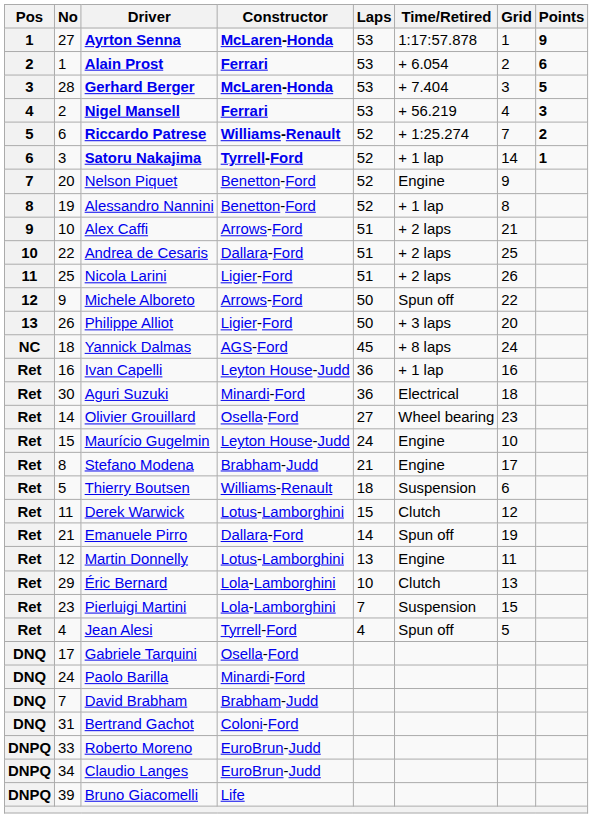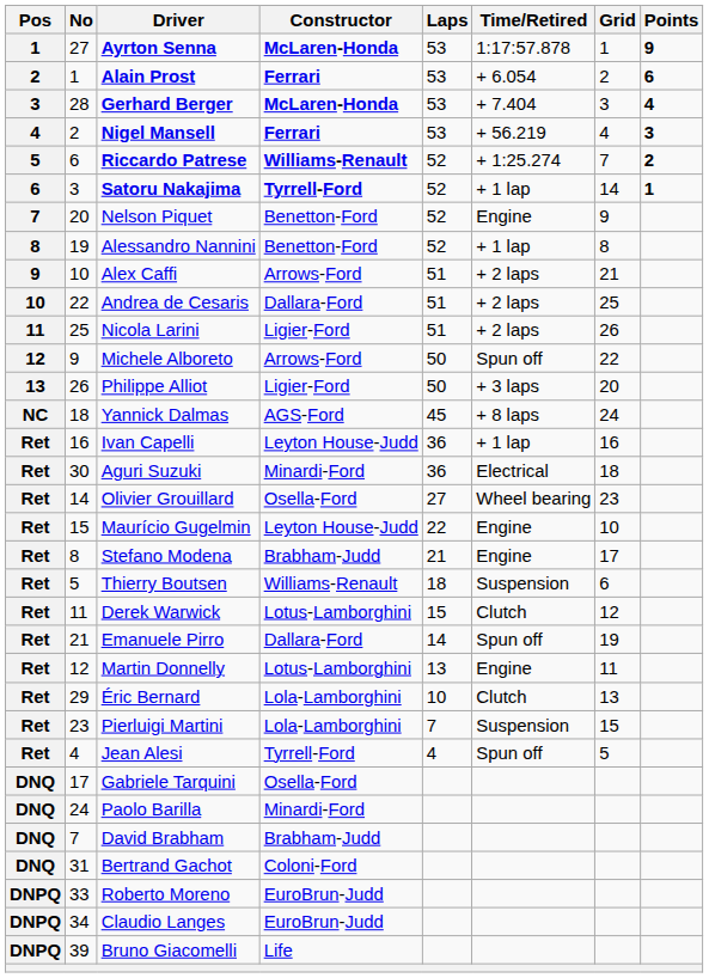 <table class="wikitable" style="font-size: 95%;">
 <tr>
 <th>Pos</th>
 <th>No</th>
 <th>Driver</th>
 <th>Constructor</th>
 <th>Laps</th>
 <th>Time/Retired</th>
 <th>Grid</th>
 <th>Points</th>
 </tr>
 <tr>
 <th>1</th>
 <td>27</td>
 <td> <strong><a href='#'>Ayrton Senna</a></strong></td>
 <td><strong><a href='#'>McLaren</a>-<a href='#'>Honda</a></strong></td>
 <td>53</td>
 <td>1:17:57.878</td>
 <td>1</td>
 <td><strong>9</strong></td>
 </tr>
 <tr>
 <th>2</th>
 <td>1</td>
 <td> <strong><a href='#'>Alain Prost</a></strong></td>
 <td><strong><a href='#'>Ferrari</a></strong></td>
 <td>53</td>
 <td>+ 6.054</td>
 <td>2</td>
 <td><strong>6</strong></td>
 </tr>
 <tr>
 <th>3</th>
 <td>28</td>
 <td> <strong><a href='#'>Gerhard Berger</a></strong></td>
 <td><strong><a href='#'>McLaren</a>-<a href='#'>Honda</a></strong></td>
 <td>53</td>
 <td>+ 7.404</td>
 <td>3</td>
-<td><strong>5</strong></td>
+<td><strong>4</strong></td>
 </tr>
 <tr>
 <th>4</th>
 <td>2</td>
 <td> <strong><a href='#'>Nigel Mansell</a></strong></td>
 <td><strong><a href='#'>Ferrari</a></strong></td>
 <td>53</td>
 <td>+ 56.219</td>
 <td>4</td>
 <td><strong>3</strong></td>
 </tr>
 <tr>
 <th>5</th>
 <td>6</td>
 <td> <strong><a href='#'>Riccardo Patrese</a></strong></td>
 <td><strong><a href='#'>Williams</a>-<a href='#'>Renault</a></strong></td>
 <td>52</td>
 <td>+ 1:25.274</td>
 <td>7</td>
 <td><strong>2</strong></td>
 </tr>
 <tr>
 <th>6</th>
 <td>3</td>
 <td> <strong><a href='#'>Satoru Nakajima</a></strong></td>
 <td><strong><a href='#'>Tyrrell</a>-<a href='#'>Ford</a></strong></td>
 <td>52</td>
 <td>+ 1 lap</td>
 <td>14</td>
 <td><strong>1</strong></td>
 </tr>
 <tr>
 <th>7</th>
 <td>20</td>
 <td> <a href='#'>Nelson Piquet</a></td>
 <td><a href='#'>Benetton</a>-<a href='#'>Ford</a></td>
 <td>52</td>
 <td>Engine</td>
 <td>9</td>
 <td></td>
 </tr>
 <tr>
 <th>8</th>
 <td>19</td>
 <td> <a href='#'>Alessandro Nannini</a></td>
 <td><a href='#'>Benetton</a>-<a href='#'>Ford</a></td>
 <td>52</td>
 <td>+ 1 lap</td>
 <td>8</td>
 <td></td>
 </tr>
 <tr>
 <th>9</th>
 <td>10</td>
 <td> <a href='#'>Alex Caffi</a></td>
 <td><a href='#'>Arrows</a>-<a href='#'>Ford</a></td>
 <td>51</td>
 <td>+ 2 laps</td>
 <td>21</td>
 <td></td>
 </tr>
 <tr>
 <th>10</th>
 <td>22</td>
 <td> <a href='#'>Andrea de Cesaris</a></td>
 <td><a href='#'>Dallara</a>-<a href='#'>Ford</a></td>
 <td>51</td>
 <td>+ 2 laps</td>
 <td>25</td>
 <td></td>
 </tr>
 <tr>
 <th>11</th>
 <td>25</td>
 <td> <a href='#'>Nicola Larini</a></td>
 <td><a href='#'>Ligier</a>-<a href='#'>Ford</a></td>
 <td>51</td>
 <td>+ 2 laps</td>
 <td>26</td>
 <td></td>
 </tr>
 <tr>
 <th>12</th>
 <td>9</td>
 <td> <a href='#'>Michele Alboreto</a></td>
 <td><a href='#'>Arrows</a>-<a href='#'>Ford</a></td>
 <td>50</td>
 <td>Spun off</td>
 <td>22</td>
 <td></td>
 </tr>
 <tr>
 <th>13</th>
 <td>26</td>
 <td> <a href='#'>Philippe Alliot</a></td>
 <td><a href='#'>Ligier</a>-<a href='#'>Ford</a></td>
 <td>50</td>
 <td>+ 3 laps</td>
 <td>20</td>
 <td></td>
 </tr>
 <tr>
 <th>NC</th>
 <td>18</td>
 <td> <a href='#'>Yannick Dalmas</a></td>
 <td><a href='#'>AGS</a>-<a href='#'>Ford</a></td>
 <td>45</td>
 <td>+ 8 laps</td>
 <td>24</td>
 <td></td>
 </tr>
 <tr>
 <th>Ret</th>
 <td>16</td>
 <td> <a href='#'>Ivan Capelli</a></td>
 <td><a href='#'>Leyton House</a>-<a href='#'>Judd</a></td>
 <td>36</td>
 <td>+ 1 lap</td>
 <td>16</td>
 <td></td>
 </tr>
 <tr>
 <th>Ret</th>
 <td>30</td>
 <td> <a href='#'>Aguri Suzuki</a></td>
 <td><a href='#'>Minardi</a>-<a href='#'>Ford</a></td>
 <td>36</td>
 <td>Electrical</td>
 <td>18</td>
 <td></td>
 </tr>
 <tr>
 <th>Ret</th>
 <td>14</td>
 <td> <a href='#'>Olivier Grouillard</a></td>
 <td><a href='#'>Osella</a>-<a href='#'>Ford</a></td>
 <td>27</td>
 <td>Wheel bearing</td>
 <td>23</td>
 <td></td>
 </tr>
 <tr>
 <th>Ret</th>
 <td>15</td>
 <td> <a href='#'>Maurício Gugelmin</a></td>
 <td><a href='#'>Leyton House</a>-<a href='#'>Judd</a></td>
-<td>24</td>
+<td>22</td>
 <td>Engine</td>
 <td>10</td>
 <td></td>
 </tr>
 <tr>
 <th>Ret</th>
 <td>8</td>
 <td> <a href='#'>Stefano Modena</a></td>
 <td><a href='#'>Brabham</a>-<a href='#'>Judd</a></td>
 <td>21</td>
 <td>Engine</td>
 <td>17</td>
 <td></td>
 </tr>
 <tr>
 <th>Ret</th>
 <td>5</td>
 <td> <a href='#'>Thierry Boutsen</a></td>
 <td><a href='#'>Williams</a>-<a href='#'>Renault</a></td>
 <td>18</td>
 <td>Suspension</td>
 <td>6</td>
 <td></td>
 </tr>
 <tr>
 <th>Ret</th>
 <td>11</td>
 <td> <a href='#'>Derek Warwick</a></td>
 <td><a href='#'>Lotus</a>-<a href='#'>Lamborghini</a></td>
 <td>15</td>
 <td>Clutch</td>
 <td>12</td>
 <td></td>
 </tr>
 <tr>
 <th>Ret</th>
 <td>21</td>
 <td> <a href='#'>Emanuele Pirro</a></td>
 <td><a href='#'>Dallara</a>-<a href='#'>Ford</a></td>
 <td>14</td>
 <td>Spun off</td>
 <td>19</td>
 <td></td>
 </tr>
 <tr>
 <th>Ret</th>
 <td>12</td>
 <td> <a href='#'>Martin Donnelly</a></td>
 <td><a href='#'>Lotus</a>-<a href='#'>Lamborghini</a></td>
 <td>13</td>
 <td>Engine</td>
 <td>11</td>
 <td></td>
 </tr>
 <tr>
 <th>Ret</th>
 <td>29</td>
 <td> <a href='#'>Éric Bernard</a></td>
 <td><a href='#'>Lola</a>-<a href='#'>Lamborghini</a></td>
 <td>10</td>
 <td>Clutch</td>
 <td>13</td>
 <td></td>
 </tr>
 <tr>
 <th>Ret</th>
 <td>23</td>
 <td> <a href='#'>Pierluigi Martini</a></td>
 <td><a href='#'>Lola</a>-<a href='#'>Lamborghini</a></td>
 <td>7</td>
 <td>Suspension</td>
 <td>15</td>
 <td></td>
 </tr>
 <tr>
 <th>Ret</th>
 <td>4</td>
 <td> <a href='#'>Jean Alesi</a></td>
 <td><a href='#'>Tyrrell</a>-<a href='#'>Ford</a></td>
 <td>4</td>
 <td>Spun off</td>
 <td>5</td>
 <td></td>
 </tr>
 <tr>
 <th>DNQ</th>
 <td>17</td>
 <td> <a href='#'>Gabriele Tarquini</a></td>
 <td><a href='#'>Osella</a>-<a href='#'>Ford</a></td>
 <td></td>
 <td></td>
 <td></td>
 <td></td>
 </tr>
 <tr>
 <th>DNQ</th>
 <td>24</td>
 <td> <a href='#'>Paolo Barilla</a></td>
 <td><a href='#'>Minardi</a>-<a href='#'>Ford</a></td>
 <td></td>
 <td></td>
 <td></td>
 <td></td>
 </tr>
 <tr>
 <th>DNQ</th>
 <td>7</td>
 <td> <a href='#'>David Brabham</a></td>
 <td><a href='#'>Brabham</a>-<a href='#'>Judd</a></td>
 <td></td>
 <td></td>
 <td></td>
 <td></td>
 </tr>
 <tr>
 <th>DNQ</th>
 <td>31</td>
 <td> <a href='#'>Bertrand Gachot</a></td>
 <td><a href='#'>Coloni</a>-<a href='#'>Ford</a></td>
 <td></td>
 <td></td>
 <td></td>
 <td></td>
 </tr>
 <tr>
 <th>DNPQ</th>
 <td>33</td>
 <td> <a href='#'>Roberto Moreno</a></td>
 <td><a href='#'>EuroBrun</a>-<a href='#'>Judd</a></td>
 <td></td>
 <td></td>
 <td></td>
 <td></td>
 </tr>
 <tr>
 <th>DNPQ</th>
 <td>34</td>
 <td> <a href='#'>Claudio Langes</a></td>
 <td><a href='#'>EuroBrun</a>-<a href='#'>Judd</a></td>
 <td></td>
 <td></td>
 <td></td>
 <td></td>
 </tr>
 <tr>
 <th>DNPQ</th>
 <td>39</td>
 <td> <a href='#'>Bruno Giacomelli</a></td>
 <td><a href='#'>Life</a></td>
 <td></td>
 <td></td>
 <td></td>
 <td></td>
 </tr>
 <tr>
 <th colspan="8"></th>
 </tr>
 </table>
